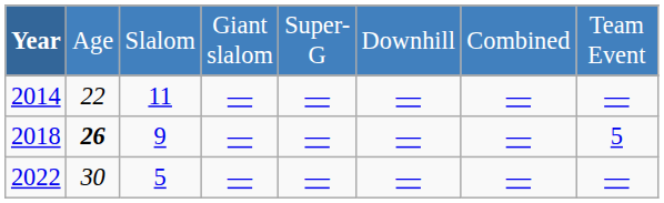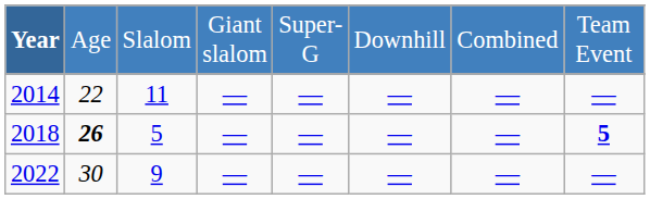 <table class="wikitable" style="font-size:95%; text-align:center; border:grey solid 1px; border-collapse:collapse;" width="40%">
 <tr style="background-color:#369; color:white;">
 <td rowspan="2" colspan="1" width="4%"><strong>Year</strong></td>
 </tr>
 <tr style="background-color:#4180be; color:white;">
 <td width="3%">Age</td>
 <td width="5%">Slalom</td>
 <td width="5%">Giant<br>slalom</td>
 <td width="5%">Super-G</td>
 <td width="5%">Downhill</td>
 <td width="5%">Combined</td>
 <td width="5%">Team<br> Event </td>
 </tr>
 <tr style="background-color:#8CB2D8; color:white;">
 </tr>
 <tr>
 <td><a href='#'>2014</a></td>
 <td><em>22</em></td>
 <td><a href='#'>11</a></td>
 <td><a href='#'>—</a></td>
 <td><a href='#'>—</a></td>
 <td><a href='#'>—</a></td>
 <td><a href='#'>—</a></td>
 <td><a href='#'>—</a></td>
 </tr>
 <tr>
 <td><a href='#'>2018</a></td>
 <td><strong><em>26</em></strong></td>
-<td><a href='#'>9</a></td>
+<td><a href='#'>5</a></td>
 <td><a href='#'>—</a></td>
 <td><a href='#'>—</a></td>
 <td><a href='#'>—</a></td>
 <td><a href='#'>—</a></td>
-<td><a href='#'>5</a></td>
+<td><strong><a href='#'>5</a></strong></td>
 </tr>
 <tr>
 <td><a href='#'>2022</a></td>
 <td><em>30</em></td>
-<td><a href='#'>5</a></td>
+<td><a href='#'>9</a></td>
 <td><a href='#'>—</a></td>
 <td><a href='#'>—</a></td>
 <td><a href='#'>—</a></td>
 <td><a href='#'>—</a></td>
 <td><a href='#'>—</a></td>
 </tr>
 </table>
